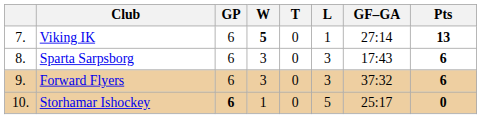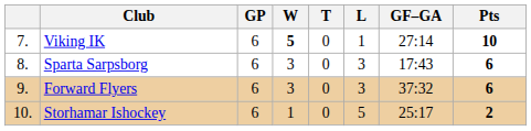 <table class="wikitable">
 <tr>
 <th width="30"></th>
 <th width="200">Club</th>
 <th width="30">GP</th>
 <th width="30">W</th>
 <th width="30">T</th>
 <th width="30">L</th>
 <th width="70">GF–GA</th>
 <th width="70">Pts</th>
 </tr>
 <tr bgcolor="#FFFFFF" align="center">
 <td>7.</td>
 <td align="left"><a href='#'>Viking IK</a></td>
 <td>6</td>
 <td><strong>5</strong></td>
 <td>0</td>
 <td>1</td>
 <td>27:14</td>
-<td><strong>13</strong></td>
+<td><strong>10</strong></td>
 </tr>
 <tr bgcolor="#FFFFFF" align="center">
 <td>8.</td>
 <td align="left"><a href='#'>Sparta Sarpsborg</a></td>
 <td>6</td>
 <td>3</td>
 <td>0</td>
 <td>3</td>
 <td>17:43</td>
 <td><strong>6</strong></td>
 </tr>
 <tr bgcolor="#EECFA1" align="center">
 <td>9.</td>
 <td align="left"><a href='#'>Forward Flyers</a></td>
 <td>6</td>
 <td>3</td>
 <td>0</td>
 <td>3</td>
 <td>37:32</td>
 <td><strong>6</strong></td>
 </tr>
 <tr bgcolor="#EECFA1" align="center">
 <td>10.</td>
 <td align="left"><a href='#'>Storhamar Ishockey</a></td>
-<td><strong>6</strong></td>
+<td>6</td>
 <td>1</td>
 <td>0</td>
 <td>5</td>
 <td>25:17</td>
-<td><strong>0</strong></td>
+<td><strong>2</strong></td>
 </tr>
 </table>
